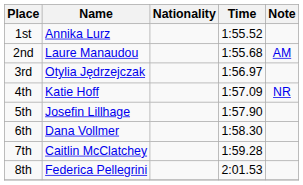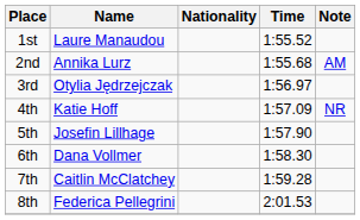 <table class="wikitable" style="text-align:center">
 <tr>
 <th>Place</th>
 <th>Name</th>
 <th>Nationality</th>
 <th>Time</th>
 <th>Note</th>
 </tr>
 <tr>
 <td>1st</td>
-<td align=left><a href='#'>Annika Lurz</a></td>
+<td align=left><a href='#'>Laure Manaudou</a></td>
 <td align=left></td>
 <td>1:55.52</td>
 <td></td>
 </tr>
 <tr>
 <td>2nd</td>
-<td align=left><a href='#'>Laure Manaudou</a></td>
+<td align=left><a href='#'>Annika Lurz</a></td>
 <td align=left></td>
 <td>1:55.68</td>
 <td><a href='#'>AM</a></td>
 </tr>
 <tr>
 <td>3rd</td>
 <td align=left><a href='#'>Otylia Jędrzejczak</a></td>
 <td align=left></td>
 <td>1:56.97</td>
 <td></td>
 </tr>
 <tr>
 <td>4th</td>
 <td align=left><a href='#'>Katie Hoff</a></td>
 <td align=left></td>
 <td>1:57.09</td>
 <td><a href='#'>NR</a></td>
 </tr>
 <tr>
 <td>5th</td>
 <td align=left><a href='#'>Josefin Lillhage</a></td>
 <td align=left></td>
 <td>1:57.90</td>
 <td></td>
 </tr>
 <tr>
 <td>6th</td>
 <td align=left><a href='#'>Dana Vollmer</a></td>
 <td align=left></td>
 <td>1:58.30</td>
 <td></td>
 </tr>
 <tr>
 <td>7th</td>
 <td align=left><a href='#'>Caitlin McClatchey</a></td>
 <td align=left></td>
 <td>1:59.28</td>
 <td></td>
 </tr>
 <tr>
 <td>8th</td>
 <td align=left><a href='#'>Federica Pellegrini</a></td>
 <td align=left></td>
 <td>2:01.53</td>
 <td></td>
 </tr>
 <tr>
 </tr>
 </table>
